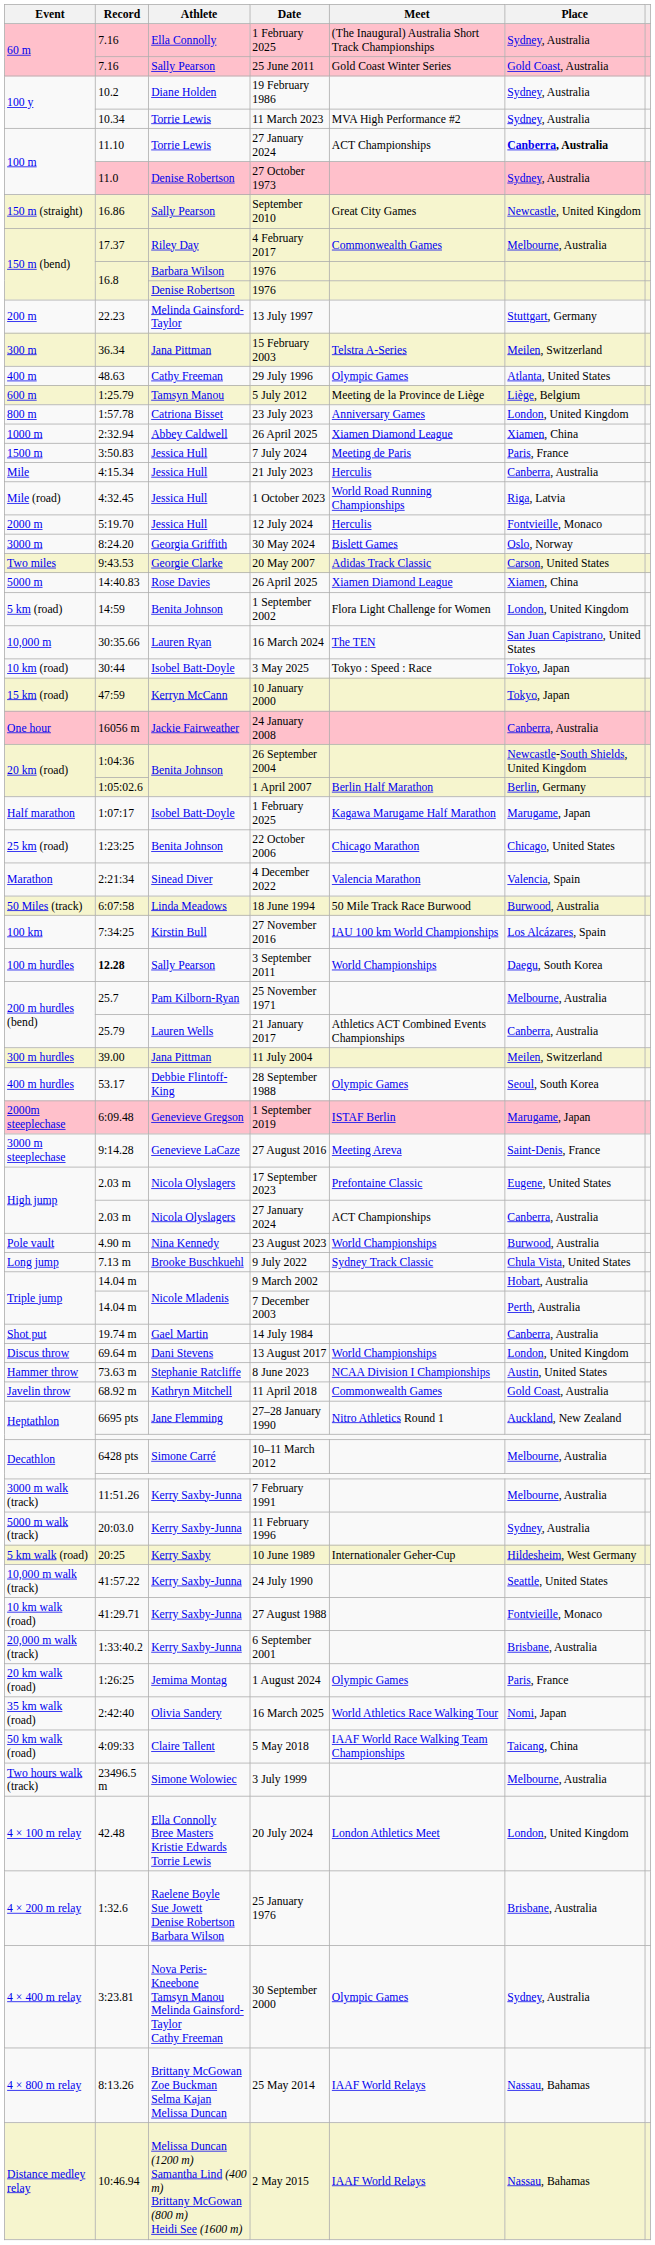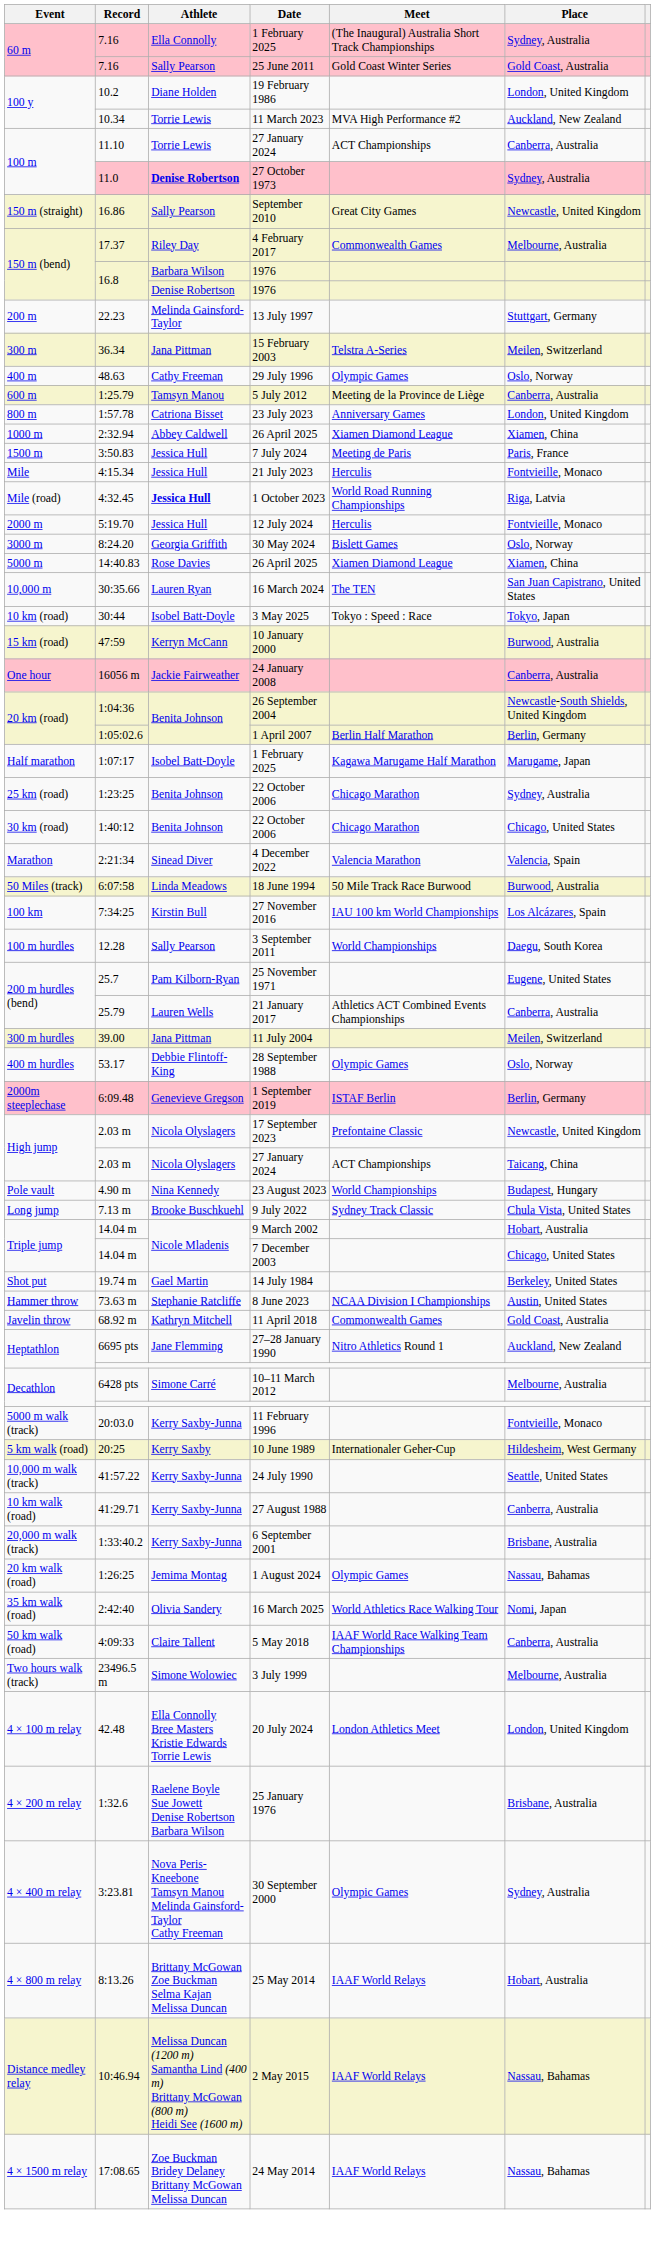 <table class="wikitable" style="font-size:95%; width: 95%;">
 <tr>
 <th>Event</th>
 <th>Record</th>
 <th>Athlete</th>
 <th>Date</th>
 <th>Meet</th>
 <th>Place</th>
 <th></th>
 </tr>
 <tr style="background:pink">
 <td rowspan=2><a href='#'>60 m</a></td>
 <td>7.16 </td>
 <td><a href='#'>Ella Connolly</a></td>
 <td>1 February 2025</td>
 <td>(The Inaugural) Australia Short Track Championships</td>
 <td><a href='#'>Sydney</a>, Australia</td>
 <td></td>
 </tr>
 <tr style="background:pink">
 <td>7.16 </td>
 <td><a href='#'>Sally Pearson</a></td>
 <td>25 June 2011</td>
 <td>Gold Coast Winter Series</td>
 <td><a href='#'>Gold Coast</a>, Australia</td>
 <td></td>
 </tr>
 <tr>
 <td rowspan=2><a href='#'>100 y</a></td>
 <td>10.2 </td>
 <td><a href='#'>Diane Holden</a></td>
 <td>19 February 1986</td>
 <td></td>
-<td><a href='#'>Sydney</a>, Australia</td>
+<td><a href='#'>London</a>, United Kingdom</td>
 <td></td>
 </tr>
 <tr>
 <td>10.34 </td>
 <td><a href='#'>Torrie Lewis</a></td>
 <td>11 March 2023</td>
 <td>MVA High Performance #2</td>
-<td><a href='#'>Sydney</a>, Australia</td>
+<td><a href='#'>Auckland</a>, New Zealand</td>
 <td></td>
 </tr>
 <tr>
 <td rowspan=2><a href='#'>100 m</a></td>
 <td>11.10 </td>
 <td><a href='#'>Torrie Lewis</a></td>
 <td>27 January 2024</td>
 <td>ACT Championships</td>
-<td><strong><a href='#'>Canberra</a>, Australia</strong></td>
+<td><a href='#'>Canberra</a>, Australia</td>
 <td></td>
 </tr>
 <tr style="background:pink">
 <td>11.0 </td>
-<td><a href='#'>Denise Robertson</a></td>
+<td><strong><a href='#'>Denise Robertson</a></strong></td>
 <td>27 October 1973</td>
 <td></td>
 <td><a href='#'>Sydney</a>, Australia</td>
 <td></td>
 </tr>
 <tr style="background:#f6F5CE;">
 <td><a href='#'>150 m</a> (straight)</td>
 <td>16.86 </td>
 <td><a href='#'>Sally Pearson</a></td>
 <td>September 2010</td>
 <td>Great City Games</td>
 <td><a href='#'>Newcastle</a>, United Kingdom</td>
 <td></td>
 </tr>
 <tr style="background:#f6F5CE;">
 <td rowspan=3><a href='#'>150 m</a> (bend)</td>
 <td>17.37 </td>
 <td><a href='#'>Riley Day</a></td>
 <td>4 February 2017</td>
 <td><a href='#'>Commonwealth Games</a></td>
 <td><a href='#'>Melbourne</a>, Australia</td>
 <td></td>
 </tr>
 <tr style="background:#f6F5CE;">
 <td rowspan=2>16.8  </td>
 <td><a href='#'>Barbara Wilson</a></td>
 <td>1976</td>
 <td></td>
 <td></td>
 <td></td>
 </tr>
 <tr style="background:#f6F5CE;">
 <td><a href='#'>Denise Robertson</a></td>
 <td>1976</td>
 <td></td>
 <td></td>
 <td></td>
 </tr>
 <tr>
 <td><a href='#'>200 m</a></td>
 <td>22.23 </td>
 <td><a href='#'>Melinda Gainsford-Taylor</a></td>
 <td>13 July 1997</td>
 <td></td>
 <td><a href='#'>Stuttgart</a>, Germany</td>
 <td></td>
 </tr>
 <tr style="background:#f6F5CE;">
 <td><a href='#'>300 m</a></td>
 <td>36.34</td>
 <td><a href='#'>Jana Pittman</a></td>
 <td>15 February 2003</td>
 <td><a href='#'>Telstra A-Series</a></td>
 <td><a href='#'>Meilen</a>, Switzerland</td>
 <td></td>
 </tr>
 <tr>
 <td><a href='#'>400 m</a></td>
 <td>48.63</td>
 <td><a href='#'>Cathy Freeman</a></td>
 <td>29 July 1996</td>
 <td><a href='#'>Olympic Games</a></td>
-<td><a href='#'>Atlanta</a>, United States</td>
+<td><a href='#'>Oslo</a>, Norway</td>
 <td></td>
 </tr>
 <tr style="background:#f6F5CE;">
 <td><a href='#'>600 m</a></td>
 <td>1:25.79</td>
 <td><a href='#'>Tamsyn Manou</a></td>
 <td>5 July 2012</td>
 <td>Meeting de la Province de Liège</td>
-<td><a href='#'>Liège</a>, Belgium</td>
+<td><a href='#'>Canberra</a>, Australia</td>
 <td></td>
 </tr>
 <tr>
 <td><a href='#'>800 m</a></td>
 <td>1:57.78</td>
 <td><a href='#'>Catriona Bisset</a></td>
 <td>23 July 2023</td>
 <td><a href='#'>Anniversary Games</a></td>
 <td><a href='#'>London</a>, United Kingdom</td>
 <td></td>
 </tr>
 <tr>
 <td><a href='#'>1000 m</a></td>
 <td>2:32.94</td>
 <td><a href='#'>Abbey Caldwell</a></td>
 <td>26 April 2025</td>
 <td><a href='#'>Xiamen Diamond League</a></td>
 <td><a href='#'>Xiamen</a>, China</td>
 <td></td>
 </tr>
 <tr>
 <td><a href='#'>1500 m</a></td>
 <td>3:50.83</td>
 <td><a href='#'>Jessica Hull</a></td>
 <td>7 July 2024</td>
 <td><a href='#'>Meeting de Paris</a></td>
 <td><a href='#'>Paris</a>, France</td>
 <td></td>
 </tr>
 <tr>
 <td><a href='#'>Mile</a></td>
 <td>4:15.34</td>
 <td><a href='#'>Jessica Hull</a></td>
 <td>21 July 2023</td>
 <td><a href='#'>Herculis</a></td>
-<td><a href='#'>Canberra</a>, Australia</td>
+<td><a href='#'>Fontvieille</a>, Monaco</td>
 <td></td>
 </tr>
 <tr>
 <td><a href='#'>Mile</a> (road)</td>
 <td>4:32.45 </td>
-<td><a href='#'>Jessica Hull</a></td>
+<td><strong><a href='#'>Jessica Hull</a></strong></td>
 <td>1 October 2023</td>
 <td><a href='#'>World Road Running Championships</a></td>
 <td><a href='#'>Riga</a>, Latvia</td>
 <td></td>
 </tr>
 <tr>
 <td><a href='#'>2000 m</a></td>
 <td>5:19.70</td>
 <td><a href='#'>Jessica Hull</a></td>
 <td>12 July 2024</td>
 <td><a href='#'>Herculis</a></td>
 <td><a href='#'>Fontvieille</a>, Monaco</td>
 <td></td>
 </tr>
 <tr>
 <td><a href='#'>3000 m</a></td>
 <td>8:24.20</td>
 <td><a href='#'>Georgia Griffith</a></td>
 <td>30 May 2024</td>
 <td><a href='#'>Bislett Games</a></td>
 <td><a href='#'>Oslo</a>, Norway</td>
 <td></td>
 </tr>
-<tr style="background:#f6F5CE;">
-<td><a href='#'>Two miles</a></td>
-<td>9:43.53</td>
-<td><a href='#'>Georgie Clarke</a></td>
-<td>20 May 2007</td>
-<td><a href='#'>Adidas Track Classic</a></td>
-<td><a href='#'>Carson</a>, United States</td>
-<td></td>
-</tr>
 <tr>
 <td><a href='#'>5000 m</a></td>
 <td>14:40.83</td>
 <td><a href='#'>Rose Davies</a></td>
 <td>26 April 2025</td>
 <td><a href='#'>Xiamen Diamond League</a></td>
 <td><a href='#'>Xiamen</a>, China</td>
-<td></td>
-</tr>
-<tr>
-<td><a href='#'>5 km</a> (road)</td>
-<td>14:59</td>
-<td><a href='#'>Benita Johnson</a></td>
-<td>1 September 2002</td>
-<td>Flora Light Challenge for Women</td>
-<td><a href='#'>London</a>, United Kingdom</td>
 <td></td>
 </tr>
 <tr>
 <td><a href='#'>10,000 m</a></td>
 <td>30:35.66</td>
 <td><a href='#'>Lauren Ryan</a></td>
 <td>16 March 2024</td>
 <td><a href='#'>The TEN</a></td>
 <td><a href='#'>San Juan Capistrano</a>, United States</td>
 <td></td>
 </tr>
 <tr>
 <td><a href='#'>10 km</a> (road)</td>
 <td>30:44</td>
 <td><a href='#'>Isobel Batt-Doyle</a></td>
 <td>3 May 2025</td>
 <td>Tokyo : Speed : Race</td>
 <td><a href='#'>Tokyo</a>, Japan</td>
 <td></td>
 </tr>
 <tr style="background:#f6F5CE;">
 <td><a href='#'>15 km</a> (road)</td>
 <td>47:59</td>
 <td><a href='#'>Kerryn McCann</a></td>
 <td>10 January 2000</td>
 <td></td>
-<td><a href='#'>Tokyo</a>, Japan</td>
+<td><a href='#'>Burwood</a>, Australia</td>
 <td></td>
 </tr>
 <tr style="background:pink">
 <td><a href='#'>One hour</a></td>
 <td>16056 m </td>
 <td><a href='#'>Jackie Fairweather</a></td>
 <td>24 January 2008</td>
 <td></td>
 <td><a href='#'>Canberra</a>, Australia</td>
 <td></td>
 </tr>
 <tr style="background:#f6F5CE;">
 <td rowspan=2><a href='#'>20 km</a> (road)</td>
 <td>1:04:36 </td>
 <td rowspan=2><a href='#'>Benita Johnson</a></td>
 <td>26 September 2004</td>
 <td></td>
 <td><a href='#'>Newcastle</a>-<a href='#'>South Shields</a>, United Kingdom</td>
 <td></td>
 </tr>
 <tr style="background:#f6F5CE;">
 <td>1:05:02.6</td>
 <td>1 April 2007</td>
 <td><a href='#'>Berlin Half Marathon</a></td>
 <td><a href='#'>Berlin</a>, Germany</td>
 <td></td>
 </tr>
 <tr>
 <td><a href='#'>Half marathon</a></td>
 <td>1:07:17</td>
 <td><a href='#'>Isobel Batt-Doyle</a></td>
 <td>1 February 2025</td>
 <td><a href='#'>Kagawa Marugame Half Marathon</a></td>
 <td><a href='#'>Marugame</a>, Japan</td>
 <td></td>
 </tr>
 <tr>
 <td><a href='#'>25 km</a> (road)</td>
 <td>1:23:25</td>
 <td><a href='#'>Benita Johnson</a></td>
 <td>22 October 2006</td>
 <td><a href='#'>Chicago Marathon</a></td>
+<td><a href='#'>Sydney</a>, Australia</td>
+<td></td>
+</tr>
+<tr>
+<td><a href='#'>30 km</a> (road)</td>
+<td>1:40:12</td>
+<td><a href='#'>Benita Johnson</a></td>
+<td>22 October 2006</td>
+<td><a href='#'>Chicago Marathon</a></td>
 <td><a href='#'>Chicago</a>, United States</td>
 <td></td>
 </tr>
 <tr>
 <td><a href='#'>Marathon</a></td>
 <td>2:21:34</td>
 <td><a href='#'>Sinead Diver</a></td>
 <td>4 December 2022</td>
 <td><a href='#'>Valencia Marathon</a></td>
 <td><a href='#'>Valencia</a>, Spain</td>
 <td></td>
 </tr>
 <tr style="background:#f6F5CE;">
 <td><a href='#'>50 Miles</a> (track)</td>
 <td>6:07:58</td>
 <td><a href='#'>Linda Meadows</a></td>
 <td>18 June 1994</td>
 <td>50 Mile Track Race Burwood</td>
 <td><a href='#'>Burwood</a>, Australia</td>
 <td></td>
 </tr>
 <tr>
 <td><a href='#'>100 km</a></td>
 <td>7:34:25</td>
 <td><a href='#'>Kirstin Bull</a></td>
 <td>27 November 2016</td>
 <td><a href='#'>IAU 100 km World Championships</a></td>
 <td><a href='#'>Los Alcázares</a>, Spain</td>
 <td></td>
 </tr>
 <tr>
 <td><a href='#'>100 m hurdles</a></td>
-<td><strong>12.28 </strong></td>
+<td>12.28 </td>
 <td><a href='#'>Sally Pearson</a></td>
 <td>3 September 2011</td>
 <td><a href='#'>World Championships</a></td>
 <td><a href='#'>Daegu</a>, South Korea</td>
 <td></td>
 </tr>
 <tr>
 <td rowspan=2><a href='#'>200 m hurdles</a> (bend)</td>
 <td>25.7 </td>
 <td><a href='#'>Pam Kilborn-Ryan</a></td>
 <td>25 November 1971</td>
 <td></td>
-<td><a href='#'>Melbourne</a>, Australia</td>
+<td><a href='#'>Eugene</a>, United States</td>
 <td></td>
 </tr>
 <tr>
 <td>25.79 </td>
 <td><a href='#'>Lauren Wells</a></td>
 <td>21 January 2017</td>
 <td>Athletics ACT Combined Events Championships</td>
 <td><a href='#'>Canberra</a>, Australia</td>
 <td></td>
 </tr>
 <tr style="background:#f6F5CE;">
 <td><a href='#'>300 m hurdles</a></td>
 <td>39.00</td>
 <td><a href='#'>Jana Pittman</a></td>
 <td>11 July 2004</td>
 <td></td>
 <td><a href='#'>Meilen</a>, Switzerland</td>
 <td></td>
 </tr>
 <tr>
 <td><a href='#'>400 m hurdles</a></td>
 <td>53.17</td>
 <td><a href='#'>Debbie Flintoff-King</a></td>
 <td>28 September 1988</td>
 <td><a href='#'>Olympic Games</a></td>
-<td><a href='#'>Seoul</a>, South Korea</td>
+<td><a href='#'>Oslo</a>, Norway</td>
 <td></td>
 </tr>
 <tr style="background:pink">
 <td><a href='#'>2000m steeplechase</a></td>
 <td>6:09.48</td>
 <td><a href='#'>Genevieve Gregson</a></td>
 <td>1 September 2019</td>
 <td><a href='#'>ISTAF Berlin</a></td>
-<td><a href='#'>Marugame</a>, Japan</td>
-<td></td>
-</tr>
-<tr>
-<td><a href='#'>3000 m steeplechase</a></td>
-<td>9:14.28</td>
-<td><a href='#'>Genevieve LaCaze</a></td>
-<td>27 August 2016</td>
-<td><a href='#'>Meeting Areva</a></td>
-<td><a href='#'>Saint-Denis</a>, France</td>
+<td><a href='#'>Berlin</a>, Germany</td>
 <td></td>
 </tr>
 <tr>
 <td rowspan=2><a href='#'>High jump</a></td>
 <td>2.03 m</td>
 <td><a href='#'>Nicola Olyslagers</a></td>
 <td>17 September 2023</td>
 <td><a href='#'>Prefontaine Classic</a></td>
-<td><a href='#'>Eugene</a>, United States</td>
+<td><a href='#'>Newcastle</a>, United Kingdom</td>
 <td></td>
 </tr>
 <tr>
 <td>2.03 m</td>
 <td><a href='#'>Nicola Olyslagers</a></td>
 <td>27 January 2024</td>
 <td>ACT Championships</td>
-<td><a href='#'>Canberra</a>, Australia</td>
+<td><a href='#'>Taicang</a>, China</td>
 <td></td>
 </tr>
 <tr>
 <td><a href='#'>Pole vault</a></td>
 <td>4.90 m</td>
 <td><a href='#'>Nina Kennedy</a></td>
 <td>23 August 2023</td>
 <td><a href='#'>World Championships</a></td>
-<td><a href='#'>Burwood</a>, Australia</td>
+<td><a href='#'>Budapest</a>, Hungary</td>
 <td></td>
 </tr>
 <tr>
 <td><a href='#'>Long jump</a></td>
 <td>7.13 m </td>
 <td><a href='#'>Brooke Buschkuehl</a></td>
 <td>9 July 2022</td>
 <td><a href='#'>Sydney Track Classic</a></td>
 <td><a href='#'>Chula Vista</a>, United States</td>
 <td></td>
 </tr>
 <tr>
 <td rowspan=2><a href='#'>Triple jump</a></td>
 <td>14.04 m </td>
 <td rowspan=2><a href='#'>Nicole Mladenis</a></td>
 <td>9 March 2002</td>
 <td></td>
 <td><a href='#'>Hobart</a>, Australia</td>
 <td></td>
 </tr>
 <tr>
 <td>14.04 m </td>
 <td>7 December 2003</td>
 <td></td>
-<td><a href='#'>Perth</a>, Australia</td>
+<td><a href='#'>Chicago</a>, United States</td>
 <td></td>
 </tr>
 <tr>
 <td><a href='#'>Shot put</a></td>
 <td>19.74 m</td>
 <td><a href='#'>Gael Martin</a></td>
 <td>14 July 1984</td>
 <td></td>
-<td><a href='#'>Canberra</a>, Australia</td>
-<td></td>
-</tr>
-<tr>
-<td><a href='#'>Discus throw</a></td>
-<td>69.64 m</td>
-<td><a href='#'>Dani Stevens</a></td>
-<td>13 August 2017</td>
-<td><a href='#'>World Championships</a></td>
-<td><a href='#'>London</a>, United Kingdom</td>
+<td><a href='#'>Berkeley</a>, United States</td>
 <td></td>
 </tr>
 <tr>
 <td><a href='#'>Hammer throw</a></td>
 <td>73.63 m</td>
 <td><a href='#'>Stephanie Ratcliffe</a></td>
 <td>8 June 2023</td>
 <td><a href='#'>NCAA Division I Championships</a></td>
 <td><a href='#'>Austin</a>, United States</td>
 <td></td>
 </tr>
 <tr>
 <td><a href='#'>Javelin throw</a></td>
 <td>68.92 m</td>
 <td><a href='#'>Kathryn Mitchell</a></td>
 <td>11 April 2018</td>
 <td><a href='#'>Commonwealth Games</a></td>
 <td><a href='#'>Gold Coast</a>, Australia</td>
 <td></td>
 </tr>
 <tr>
 <td rowspan=2><a href='#'>Heptathlon</a></td>
 <td>6695 pts</td>
 <td><a href='#'>Jane Flemming</a></td>
 <td>27–28 January 1990</td>
 <td><a href='#'>Nitro Athletics</a> Round 1</td>
 <td><a href='#'>Auckland</a>, New Zealand</td>
 <td></td>
 </tr>
 <tr>
 <td colspan=6></td>
 </tr>
 <tr>
 <td rowspan=2><a href='#'>Decathlon</a></td>
 <td>6428 pts</td>
 <td><a href='#'>Simone Carré</a></td>
 <td>10–11 March 2012</td>
 <td></td>
 <td><a href='#'>Melbourne</a>, Australia</td>
 <td></td>
 </tr>
 <tr>
 <td colspan=6></td>
 </tr>
 <tr>
-<td><a href='#'>3000 m walk</a> (track)</td>
-<td>11:51.26</td>
-<td><a href='#'>Kerry Saxby-Junna</a></td>
-<td>7 February 1991</td>
-<td></td>
-<td><a href='#'>Melbourne</a>, Australia</td>
-<td></td>
-</tr>
-<tr>
 <td><a href='#'>5000 m walk</a> (track)</td>
 <td>20:03.0 </td>
 <td><a href='#'>Kerry Saxby-Junna</a></td>
 <td>11 February 1996</td>
 <td></td>
-<td><a href='#'>Sydney</a>, Australia</td>
+<td><a href='#'>Fontvieille</a>, Monaco</td>
 <td></td>
 </tr>
 <tr style="background:#f6F5CE;">
 <td><a href='#'>5 km walk</a> (road)</td>
 <td>20:25</td>
 <td><a href='#'>Kerry Saxby</a></td>
 <td>10 June 1989</td>
 <td>Internationaler Geher-Cup</td>
 <td><a href='#'>Hildesheim</a>, West Germany</td>
 <td></td>
 </tr>
 <tr>
 <td><a href='#'>10,000 m walk</a> (track)</td>
 <td>41:57.22</td>
 <td><a href='#'>Kerry Saxby-Junna</a></td>
 <td>24 July 1990</td>
 <td></td>
 <td><a href='#'>Seattle</a>, United States</td>
 <td></td>
 </tr>
 <tr>
 <td><a href='#'>10 km walk</a> (road)</td>
 <td>41:29.71</td>
 <td><a href='#'>Kerry Saxby-Junna</a></td>
 <td>27 August 1988</td>
 <td></td>
-<td><a href='#'>Fontvieille</a>, Monaco</td>
+<td><a href='#'>Canberra</a>, Australia</td>
 <td></td>
 </tr>
 <tr>
 <td><a href='#'>20,000 m walk</a> (track)</td>
 <td>1:33:40.2</td>
 <td><a href='#'>Kerry Saxby-Junna</a></td>
 <td>6 September 2001</td>
 <td></td>
 <td><a href='#'>Brisbane</a>, Australia</td>
 <td></td>
 </tr>
 <tr>
 <td><a href='#'>20 km walk</a> (road)</td>
 <td>1:26:25</td>
 <td><a href='#'>Jemima Montag</a></td>
 <td>1 August 2024</td>
 <td><a href='#'>Olympic Games</a></td>
-<td><a href='#'>Paris</a>, France</td>
+<td><a href='#'>Nassau</a>, Bahamas</td>
 <td></td>
 </tr>
 <tr>
 <td><a href='#'>35 km walk</a> (road)</td>
 <td>2:42:40</td>
 <td><a href='#'>Olivia Sandery</a></td>
 <td>16 March 2025</td>
 <td><a href='#'>World Athletics Race Walking Tour</a></td>
 <td><a href='#'>Nomi</a>, Japan</td>
 <td></td>
 </tr>
 <tr>
 <td><a href='#'>50 km walk</a> (road)</td>
 <td>4:09:33</td>
 <td><a href='#'>Claire Tallent</a></td>
 <td>5 May 2018</td>
 <td><a href='#'>IAAF World Race Walking Team Championships</a></td>
-<td><a href='#'>Taicang</a>, China</td>
+<td><a href='#'>Canberra</a>, Australia</td>
 <td></td>
 </tr>
 <tr>
 <td><a href='#'>Two hours walk</a> (track)</td>
 <td>23496.5 m</td>
 <td><a href='#'>Simone Wolowiec</a></td>
 <td>3 July 1999</td>
 <td></td>
 <td><a href='#'>Melbourne</a>, Australia</td>
 <td></td>
 </tr>
 <tr>
 <td><a href='#'>4 × 100 m relay</a></td>
 <td>42.48</td>
 <td><br><a href='#'>Ella Connolly</a><br><a href='#'>Bree Masters</a><br><a href='#'>Kristie Edwards</a><br><a href='#'>Torrie Lewis</a></td>
 <td>20 July 2024</td>
 <td><a href='#'>London Athletics Meet</a></td>
 <td><a href='#'>London</a>, United Kingdom</td>
 <td></td>
 </tr>
 <tr>
 <td><a href='#'>4 × 200 m relay</a></td>
 <td>1:32.6 </td>
 <td><br><a href='#'>Raelene Boyle</a><br><a href='#'>Sue Jowett</a><br><a href='#'>Denise Robertson</a><br><a href='#'>Barbara Wilson</a></td>
 <td>25 January 1976</td>
 <td></td>
 <td><a href='#'>Brisbane</a>, Australia</td>
 <td></td>
 </tr>
 <tr>
 <td><a href='#'>4 × 400 m relay</a></td>
 <td>3:23.81</td>
 <td><br><a href='#'>Nova Peris-Kneebone</a><br><a href='#'>Tamsyn Manou</a><br><a href='#'>Melinda Gainsford-Taylor</a><br><a href='#'>Cathy Freeman</a></td>
 <td>30 September 2000</td>
 <td><a href='#'>Olympic Games</a></td>
 <td><a href='#'>Sydney</a>, Australia</td>
 <td></td>
 </tr>
 <tr>
 <td><a href='#'>4 × 800 m relay</a></td>
 <td>8:13.26</td>
 <td><br><a href='#'>Brittany McGowan</a><br><a href='#'>Zoe Buckman</a><br><a href='#'>Selma Kajan</a><br><a href='#'>Melissa Duncan</a></td>
 <td>25 May 2014</td>
 <td><a href='#'>IAAF World Relays</a></td>
-<td><a href='#'>Nassau</a>, Bahamas</td>
+<td><a href='#'>Hobart</a>, Australia</td>
 <td></td>
 </tr>
 <tr style="background:#f6F5CE;">
 <td><a href='#'>Distance medley relay</a></td>
 <td>10:46.94</td>
 <td><br><a href='#'>Melissa Duncan</a>  <em>(1200 m)</em><br><a href='#'>Samantha Lind</a>  <em>(400 m)</em><br><a href='#'>Brittany McGowan</a>  <em>(800 m)</em><br><a href='#'>Heidi See</a>  <em>(1600 m)</em></td>
 <td>2 May 2015</td>
 <td><a href='#'>IAAF World Relays</a></td>
 <td><a href='#'>Nassau</a>, Bahamas</td>
 <td></td>
 </tr>
+<tr>
+<td><a href='#'>4 × 1500 m relay</a></td>
+<td>17:08.65</td>
+<td><br><a href='#'>Zoe Buckman</a><br><a href='#'>Bridey Delaney</a><br><a href='#'>Brittany McGowan</a><br><a href='#'>Melissa Duncan</a></td>
+<td>24 May 2014</td>
+<td><a href='#'>IAAF World Relays</a></td>
+<td><a href='#'>Nassau</a>, Bahamas</td>
+<td></td>
+</tr>
 </table>
